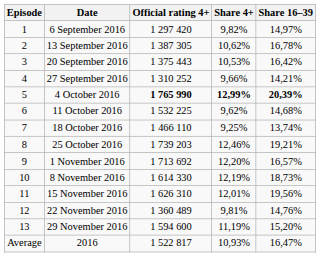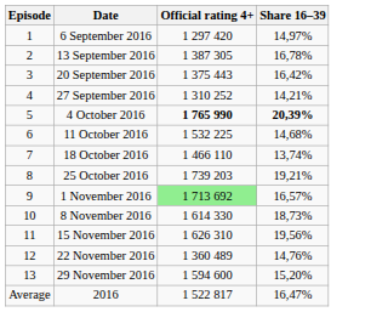 <table class="wikitable" style="font-size:100%; text-align:center">
 <tr>
 <th>Episode</th>
 <th>Date</th>
 <th>Official rating 4+</th>
-<th>Share 4+</th>
 <th>Share 16–39</th>
 </tr>
 <tr>
 <td>1</td>
 <td>6 September 2016</td>
 <td>1 297 420</td>
-<td>9,82%</td>
 <td>14,97%</td>
 </tr>
 <tr>
 <td>2</td>
 <td>13 September 2016</td>
 <td>1 387 305</td>
-<td>10,62%</td>
 <td>16,78%</td>
 </tr>
 <tr>
 <td>3</td>
 <td>20 September 2016</td>
 <td>1 375 443</td>
-<td>10,53%</td>
 <td>16,42%</td>
 </tr>
 <tr>
 <td>4</td>
 <td>27 September 2016</td>
 <td>1 310 252</td>
-<td>9,66%</td>
 <td>14,21%</td>
 </tr>
 <tr>
 <td>5</td>
 <td>4 October 2016</td>
 <td><strong>1 765 990</strong></td>
-<td><strong>12,99%</strong></td>
 <td><strong>20,39%</strong></td>
 </tr>
 <tr>
 <td>6</td>
 <td>11 October 2016</td>
 <td>1 532 225</td>
-<td>9,62%</td>
 <td>14,68%</td>
 </tr>
 <tr>
 <td>7</td>
 <td>18 October 2016</td>
 <td>1 466 110</td>
-<td>9,25%</td>
 <td>13,74%</td>
 </tr>
 <tr>
 <td>8</td>
 <td>25 October 2016</td>
 <td>1 739 203</td>
-<td>12,46%</td>
 <td>19,21%</td>
 </tr>
 <tr>
 <td>9</td>
 <td>1 November 2016</td>
-<td>1 713 692</td>
-<td>12,20%</td>
+<td style="background: lightgreen;">1 713 692</td>
 <td>16,57%</td>
 </tr>
 <tr>
 <td>10</td>
 <td>8 November 2016</td>
 <td>1 614 330</td>
-<td>12,19%</td>
 <td>18,73%</td>
 </tr>
 <tr>
 <td>11</td>
 <td>15 November 2016</td>
 <td>1 626 310</td>
-<td>12,01%</td>
 <td>19,56%</td>
 </tr>
 <tr>
 <td>12</td>
 <td>22 November 2016</td>
 <td>1 360 489</td>
-<td>9,81%</td>
 <td>14,76%</td>
 </tr>
 <tr>
 <td>13</td>
 <td>29 November 2016</td>
 <td>1 594 600</td>
-<td>11,19%</td>
 <td>15,20%</td>
 </tr>
 <tr>
 <td>Average</td>
 <td>2016</td>
 <td>1 522 817</td>
-<td>10,93%</td>
 <td>16,47%</td>
 </tr>
 </table>
